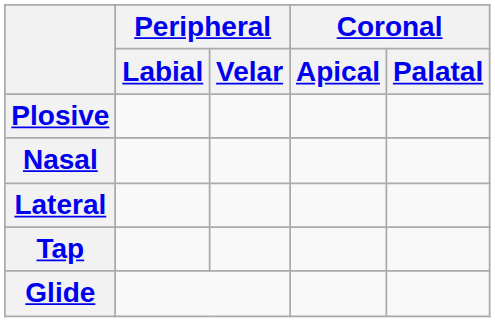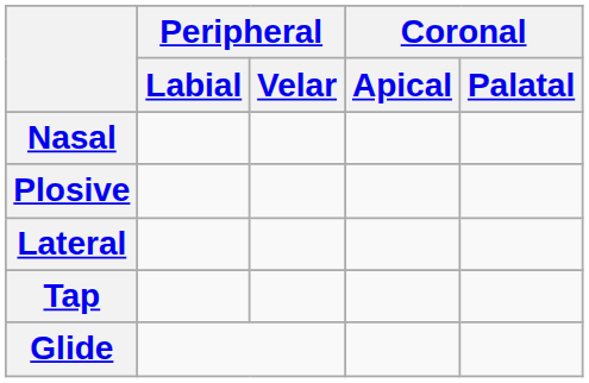 <table class="wikitable" style="text-align: center;">
 <tr>
 <th rowspan=2></th>
 <th colspan=2><a href='#'>Peripheral</a></th>
 <th colspan=2><a href='#'>Coronal</a></th>
 </tr>
 <tr>
 <th><a href='#'>Labial</a></th>
 <th><a href='#'>Velar</a></th>
 <th><a href='#'>Apical</a></th>
 <th><a href='#'>Palatal</a></th>
 </tr>
 <tr>
-<th><a href='#'>Plosive</a></th>
+<th><a href='#'>Nasal</a></th>
 <td></td>
 <td></td>
 <td></td>
 <td></td>
 </tr>
 <tr>
-<th><a href='#'>Nasal</a></th>
+<th><a href='#'>Plosive</a></th>
 <td></td>
 <td></td>
 <td></td>
 <td></td>
 </tr>
 <tr>
 <th><a href='#'>Lateral</a></th>
 <td></td>
 <td></td>
 <td></td>
 <td></td>
 </tr>
 <tr>
 <th><a href='#'>Tap</a></th>
 <td></td>
 <td></td>
 <td></td>
 <td></td>
 </tr>
 <tr>
 <th><a href='#'>Glide</a></th>
 <td colspan="2"></td>
 <td></td>
 <td></td>
 </tr>
 </table>
